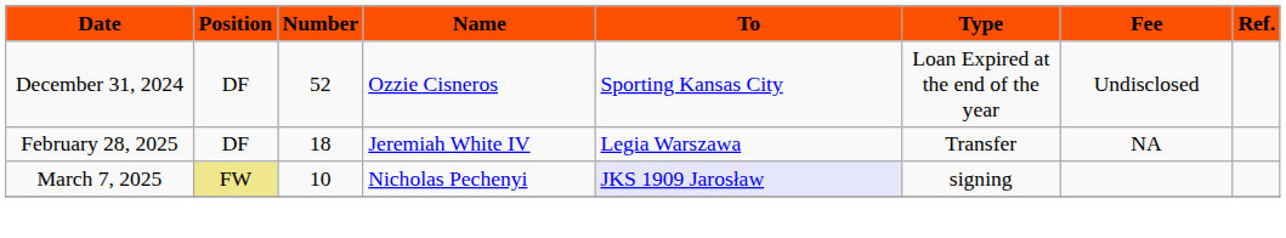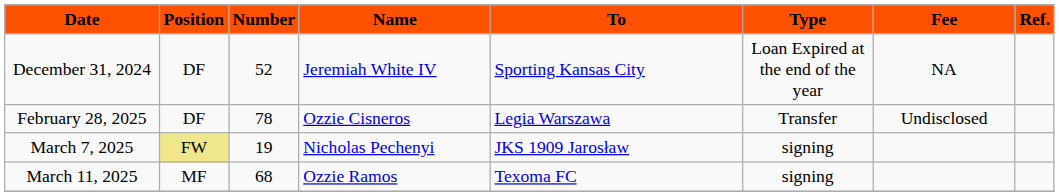 <table class="wikitable" style="text-align:center; font-size:90%; ">
 <tr>
 <th style="background:#FD5000; color:#000000; width:120px;">Date</th>
 <th style="background:#FD5000; color:#000000; width:50px;">Position</th>
 <th style="background:#FD5000; color:#000000; width:50px;">Number</th>
 <th style="background:#FD5000; color:#000000; width:150px;">Name</th>
 <th style="background:#FD5000; color:#000000; width:200px;">To</th>
 <th style="background:#FD5000; color:#000000; Width:100px;">Type</th>
 <th style="background:#FD5000; color:#000000; width:110px;">Fee</th>
 <th style="background:#FD5000; color:#000000; width:25px;">Ref.</th>
 </tr>
 <tr>
 <td>December 31, 2024</td>
 <td>DF</td>
 <td>52</td>
-<td align="left"> <a href='#'>Ozzie Cisneros</a></td>
+<td align="left"> <a href='#'>Jeremiah White IV</a></td>
 <td align="left"> <a href='#'>Sporting Kansas City</a></td>
 <td>Loan Expired at the end of the year</td>
-<td>Undisclosed</td>
+<td>NA</td>
 <td></td>
 </tr>
 <tr>
 <td>February 28, 2025</td>
 <td>DF</td>
-<td>18</td>
-<td align="left"> <a href='#'>Jeremiah White IV</a></td>
+<td>78</td>
+<td align="left"> <a href='#'>Ozzie Cisneros</a></td>
 <td align="left"> <a href='#'>Legia Warszawa</a></td>
 <td>Transfer</td>
-<td>NA</td>
+<td>Undisclosed</td>
 <td></td>
 </tr>
 <tr>
 <td>March 7, 2025</td>
 <td style="background: khaki;">FW</td>
-<td>10</td>
+<td>19</td>
 <td align="left"> <a href='#'>Nicholas Pechenyi</a></td>
-<td align="left" style="background: lavender;"> <a href='#'>JKS 1909 Jarosław</a></td>
+<td align="left"> <a href='#'>JKS 1909 Jarosław</a></td>
+<td>signing</td>
+<td></td>
+<td></td>
+</tr>
+<tr>
+<td>March 11, 2025</td>
+<td>MF</td>
+<td>68</td>
+<td align="left"> <a href='#'>Ozzie Ramos</a></td>
+<td align="left"> <a href='#'>Texoma FC</a></td>
 <td>signing</td>
 <td></td>
 <td></td>
 </tr>
 <tr>
 </tr>
 </table>
